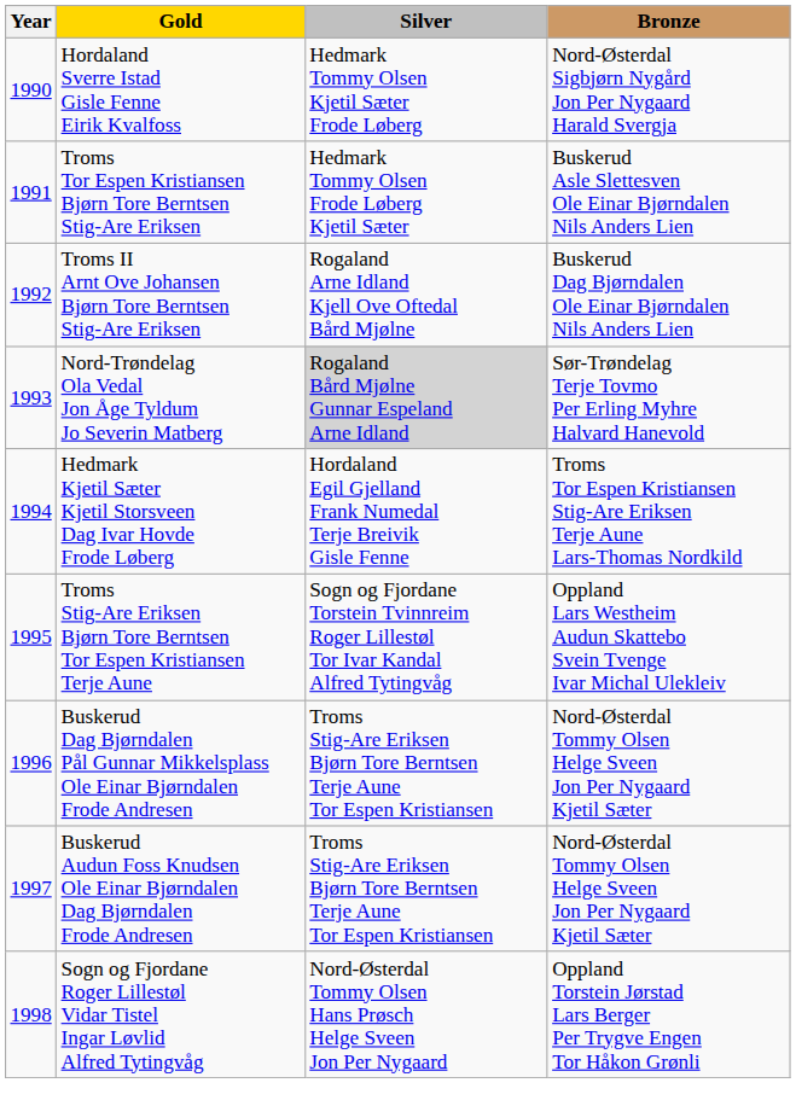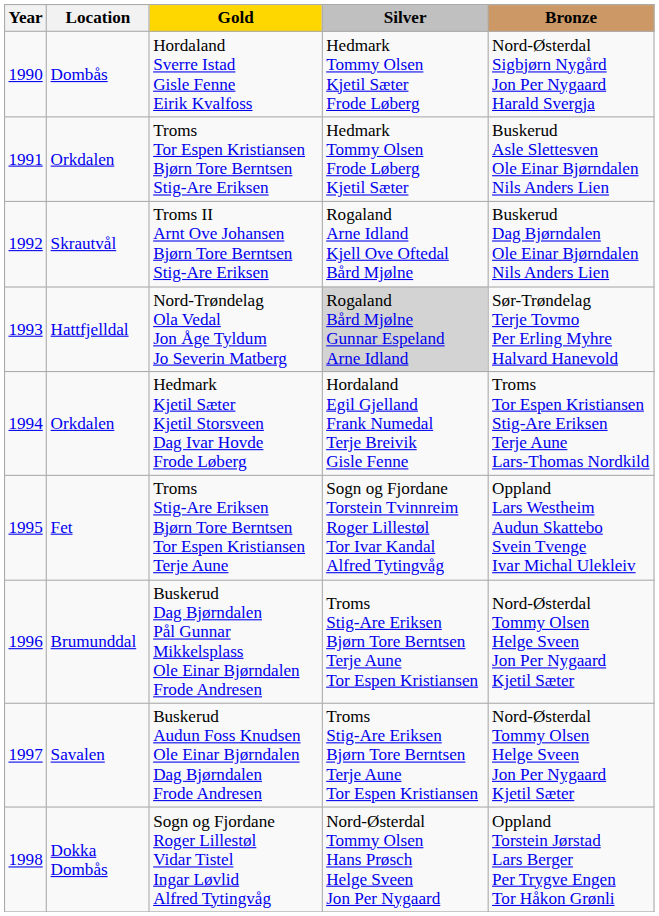 <table class="wikitable">
 <tr>
 <th>Year</th>
+<th width="100">Location</th>
 <th style="background:gold" width="250">Gold</th>
 <th style="background:silver" width="250">Silver</th>
 <th style="background:#cc9966" width="250">Bronze</th>
 </tr>
 <tr>
 <td><a href='#'>1990</a></td>
+<td><a href='#'>Dombås</a></td>
 <td>Hordaland<br><a href='#'>Sverre Istad</a><br><a href='#'>Gisle Fenne</a><br><a href='#'>Eirik Kvalfoss</a></td>
 <td>Hedmark<br><a href='#'>Tommy Olsen</a><br><a href='#'>Kjetil Sæter</a><br><a href='#'>Frode Løberg</a></td>
 <td>Nord-Østerdal<br><a href='#'>Sigbjørn Nygård</a><br><a href='#'>Jon Per Nygaard</a><br><a href='#'>Harald Svergja</a></td>
 </tr>
 <tr>
 <td><a href='#'>1991</a></td>
+<td><a href='#'>Orkdalen</a></td>
 <td>Troms<br><a href='#'>Tor Espen Kristiansen</a><br><a href='#'>Bjørn Tore Berntsen</a><br><a href='#'>Stig-Are Eriksen</a></td>
 <td>Hedmark<br><a href='#'>Tommy Olsen</a><br><a href='#'>Frode Løberg</a><br><a href='#'>Kjetil Sæter</a></td>
 <td>Buskerud<br><a href='#'>Asle Slettesven</a><br><a href='#'>Ole Einar Bjørndalen</a><br><a href='#'>Nils Anders Lien</a></td>
 </tr>
 <tr>
 <td><a href='#'>1992</a></td>
+<td><a href='#'>Skrautvål</a></td>
 <td>Troms II<br><a href='#'>Arnt Ove Johansen</a><br><a href='#'>Bjørn Tore Berntsen</a><br><a href='#'>Stig-Are Eriksen</a></td>
 <td>Rogaland<br><a href='#'>Arne Idland</a><br><a href='#'>Kjell Ove Oftedal</a><br><a href='#'>Bård Mjølne</a></td>
 <td>Buskerud<br><a href='#'>Dag Bjørndalen</a><br><a href='#'>Ole Einar Bjørndalen</a><br><a href='#'>Nils Anders Lien</a></td>
 </tr>
 <tr>
 <td><a href='#'>1993</a></td>
+<td><a href='#'>Hattfjelldal</a></td>
 <td>Nord-Trøndelag<br><a href='#'>Ola Vedal</a><br><a href='#'>Jon Åge Tyldum</a><br><a href='#'>Jo Severin Matberg</a></td>
 <td style="background: lightgrey;">Rogaland<br><a href='#'>Bård Mjølne</a><br><a href='#'>Gunnar Espeland</a><br><a href='#'>Arne Idland</a></td>
 <td>Sør-Trøndelag<br><a href='#'>Terje Tovmo</a><br><a href='#'>Per Erling Myhre</a><br><a href='#'>Halvard Hanevold</a></td>
 </tr>
 <tr>
 <td><a href='#'>1994</a></td>
+<td><a href='#'>Orkdalen</a></td>
 <td>Hedmark<br><a href='#'>Kjetil Sæter</a><br><a href='#'>Kjetil Storsveen</a><br><a href='#'>Dag Ivar Hovde</a><br><a href='#'>Frode Løberg</a></td>
 <td>Hordaland<br><a href='#'>Egil Gjelland</a><br><a href='#'>Frank Numedal</a><br><a href='#'>Terje Breivik</a><br><a href='#'>Gisle Fenne</a></td>
 <td>Troms<br><a href='#'>Tor Espen Kristiansen</a><br><a href='#'>Stig-Are Eriksen</a><br><a href='#'>Terje Aune</a><br><a href='#'>Lars-Thomas Nordkild</a></td>
 </tr>
 <tr>
 <td><a href='#'>1995</a></td>
+<td><a href='#'>Fet</a></td>
 <td>Troms<br><a href='#'>Stig-Are Eriksen</a><br><a href='#'>Bjørn Tore Berntsen</a><br><a href='#'>Tor Espen Kristiansen</a><br><a href='#'>Terje Aune</a></td>
 <td>Sogn og Fjordane<br><a href='#'>Torstein Tvinnreim</a><br><a href='#'>Roger Lillestøl</a><br><a href='#'>Tor Ivar Kandal</a><br><a href='#'>Alfred Tytingvåg</a></td>
 <td>Oppland<br><a href='#'>Lars Westheim</a><br><a href='#'>Audun Skattebo</a><br><a href='#'>Svein Tvenge</a><br><a href='#'>Ivar Michal Ulekleiv</a></td>
 </tr>
 <tr>
 <td><a href='#'>1996</a></td>
+<td><a href='#'>Brumunddal</a></td>
 <td>Buskerud<br><a href='#'>Dag Bjørndalen</a><br><a href='#'>Pål Gunnar Mikkelsplass</a><br><a href='#'>Ole Einar Bjørndalen</a><br><a href='#'>Frode Andresen</a></td>
 <td>Troms<br><a href='#'>Stig-Are Eriksen</a><br><a href='#'>Bjørn Tore Berntsen</a><br><a href='#'>Terje Aune</a><br><a href='#'>Tor Espen Kristiansen</a></td>
 <td>Nord-Østerdal<br><a href='#'>Tommy Olsen</a><br><a href='#'>Helge Sveen</a><br><a href='#'>Jon Per Nygaard</a><br><a href='#'>Kjetil Sæter</a></td>
 </tr>
 <tr>
 <td><a href='#'>1997</a></td>
+<td><a href='#'>Savalen</a></td>
 <td>Buskerud<br><a href='#'>Audun Foss Knudsen</a><br><a href='#'>Ole Einar Bjørndalen</a><br><a href='#'>Dag Bjørndalen</a><br><a href='#'>Frode Andresen</a></td>
 <td>Troms<br><a href='#'>Stig-Are Eriksen</a><br><a href='#'>Bjørn Tore Berntsen</a><br><a href='#'>Terje Aune</a><br><a href='#'>Tor Espen Kristiansen</a></td>
 <td>Nord-Østerdal<br><a href='#'>Tommy Olsen</a><br><a href='#'>Helge Sveen</a><br><a href='#'>Jon Per Nygaard</a><br><a href='#'>Kjetil Sæter</a></td>
 </tr>
 <tr>
 <td><a href='#'>1998</a></td>
+<td><a href='#'>Dokka</a><br><a href='#'>Dombås</a></td>
 <td>Sogn og Fjordane<br><a href='#'>Roger Lillestøl</a><br><a href='#'>Vidar Tistel</a><br><a href='#'>Ingar Løvlid</a><br><a href='#'>Alfred Tytingvåg</a></td>
 <td>Nord-Østerdal<br><a href='#'>Tommy Olsen</a><br><a href='#'>Hans Prøsch</a><br><a href='#'>Helge Sveen</a><br><a href='#'>Jon Per Nygaard</a></td>
 <td>Oppland<br><a href='#'>Torstein Jørstad</a><br><a href='#'>Lars Berger</a><br><a href='#'>Per Trygve Engen</a><br><a href='#'>Tor Håkon Grønli</a></td>
 </tr>
 </table>
